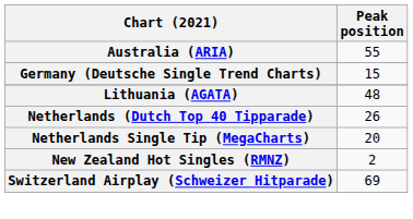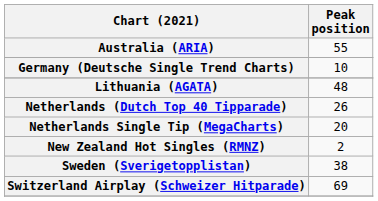 <table class="wikitable sortable plainrowheaders" style="text-align:center">
 <tr>
 <th scope="col">Chart (2021)</th>
 <th scope="col">Peak<br>position</th>
 </tr>
 <tr>
 <th scope="row">Australia (<a href='#'>ARIA</a>)</th>
 <td>55</td>
 </tr>
 <tr>
 </tr>
 <tr>
 </tr>
 <tr>
 </tr>
 <tr>
 </tr>
 <tr>
 <th scope="row">Germany (Deutsche Single Trend Charts)</th>
-<td>15</td>
+<td>10</td>
 </tr>
 <tr>
 </tr>
 <tr>
 <th scope="row">Lithuania (<a href='#'>AGATA</a>)</th>
 <td>48</td>
 </tr>
 <tr>
 <th scope="row">Netherlands (<a href='#'>Dutch Top 40 Tipparade</a>)</th>
 <td>26</td>
 </tr>
 <tr>
 <th scope="row">Netherlands Single Tip (<a href='#'>MegaCharts</a>)</th>
 <td>20</td>
 </tr>
 <tr>
 <th scope="row">New Zealand Hot Singles (<a href='#'>RMNZ</a>)</th>
 <td>2</td>
 </tr>
 <tr>
+<th scope="row">Sweden (<a href='#'>Sverigetopplistan</a>)</th>
+<td>38</td>
+</tr>
+<tr>
 <th scope="row">Switzerland Airplay (<a href='#'>Schweizer Hitparade</a>)</th>
 <td>69</td>
 </tr>
 <tr>
 </tr>
 <tr>
 </tr>
 </table>
